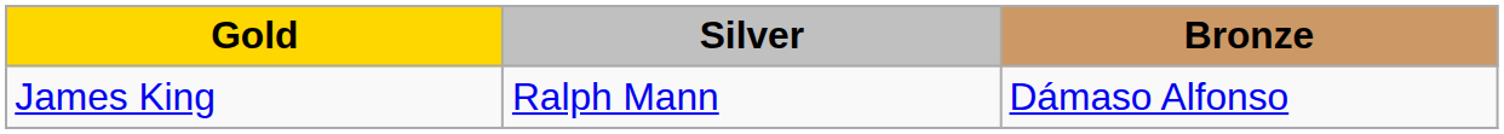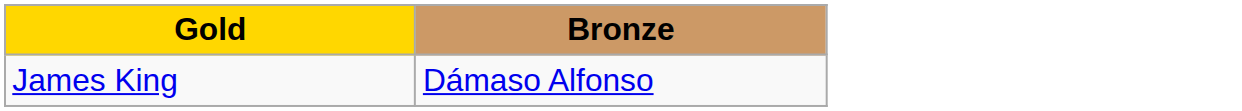 <table class="wikitable" style="text-align:left">
 <tr align="center">
 <td width=200 bgcolor=gold><strong>Gold</strong></td>
-<td width=200 bgcolor=silver><strong>Silver</strong></td>
 <td width=200 bgcolor=CC9966><strong>Bronze</strong></td>
 </tr>
 <tr>
 <td><a href='#'>James King</a><br><em></em></td>
-<td><a href='#'>Ralph Mann</a><br><em></em></td>
 <td><a href='#'>Dámaso Alfonso</a><br><em></em></td>
 </tr>
 </table>
